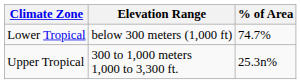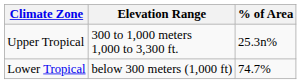 <table class="wikitable">
 <tr>
 <th><a href='#'>Climate Zone</a></th>
 <th>Elevation Range</th>
 <th>% of Area</th>
 </tr>
 <tr>
+<td>Upper Tropical</td>
+<td>300 to 1,000 meters<br>1,000 to 3,300 ft.</td>
+<td>25.3n%</td>
+</tr>
+<tr>
 <td>Lower <a href='#'>Tropical</a></td>
 <td>below 300 meters (1,000 ft)</td>
 <td>74.7%</td>
 </tr>
-<tr>
-<td>Upper Tropical</td>
-<td>300 to 1,000 meters<br>1,000 to 3,300 ft.</td>
-<td>25.3n%</td>
-</tr>
 </table>
